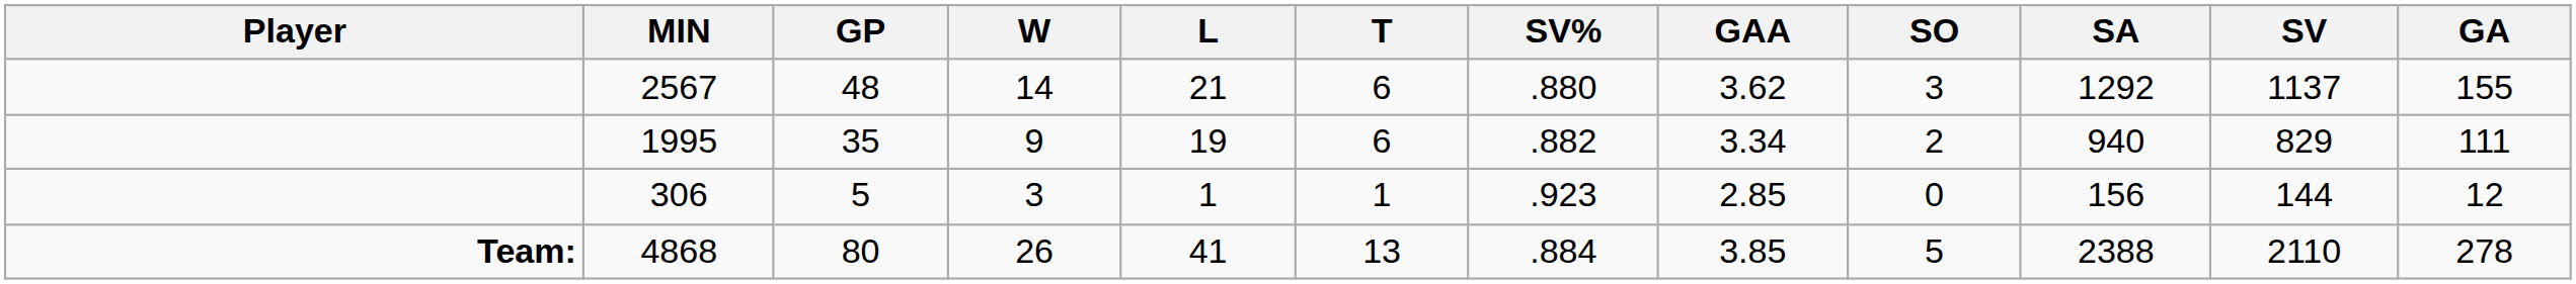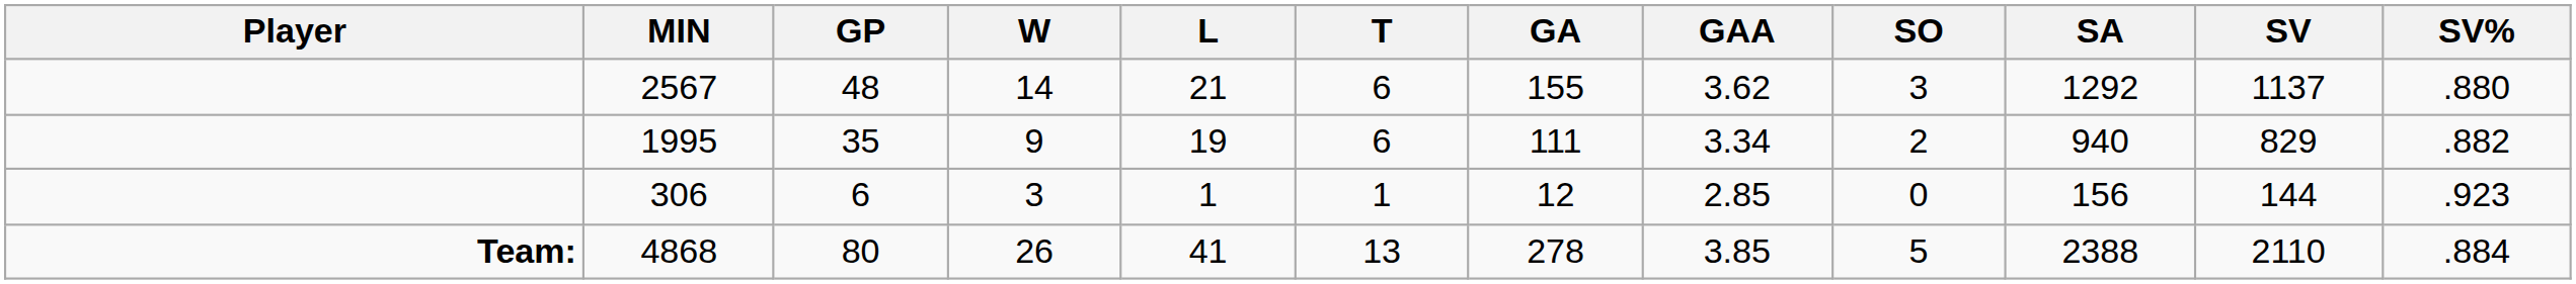 <table width="60%" class="wikitable sortable">
 <tr>
 <th bgcolor="#DDDDFF" width="10%">Player</th>
 <th width="3%" bgcolor="#DDDDFF" title="Minutes played">MIN</th>
 <th width="3%" bgcolor="#DDDDFF" title="Games played in">GP</th>
 <th width="3%" bgcolor="#DDDDFF" title="Wins">W</th>
 <th width="3%" bgcolor="#DDDDFF"title="Losses">L</th>
 <th width="3%" bgcolor="#DDDDFF" title="Ties">T</th>
-<th width="3%" bgcolor="#DDDDFF" title="Save percentage">SV%</th>
+<th width="3%" bgcolor="#DDDDFF" title="Goals against">GA</th>
 <th width="3%" bgcolor="#DDDDFF" title="Goals against average">GAA</th>
 <th width="3%" bgcolor="#DDDDFF"title="Shut-outs">SO</th>
 <th width="3%" bgcolor="#DDDDFF" title="Shots against">SA</th>
 <th width="3%" bgcolor="#DDDDFF" title="Shots saved">SV</th>
-<th width="3%" bgcolor="#DDDDFF" title="Goals against">GA</th>
+<th width="3%" bgcolor="#DDDDFF" title="Save percentage">SV%</th>
 </tr>
 <tr align="center">
 <td align="right"></td>
 <td>2567</td>
 <td>48</td>
 <td>14</td>
 <td>21</td>
 <td>6</td>
-<td>.880</td>
+<td>155</td>
 <td>3.62</td>
 <td>3</td>
 <td>1292</td>
 <td>1137</td>
-<td>155</td>
+<td>.880</td>
 </tr>
 <tr align="center">
 <td align="right"></td>
 <td>1995</td>
 <td>35</td>
 <td>9</td>
 <td>19</td>
 <td>6</td>
-<td>.882</td>
+<td>111</td>
 <td>3.34</td>
 <td>2</td>
 <td>940</td>
 <td>829</td>
-<td>111</td>
+<td>.882</td>
 </tr>
 <tr align="center">
 <td align="right"></td>
 <td>306</td>
-<td>5</td>
+<td>6</td>
 <td>3</td>
 <td>1</td>
 <td>1</td>
-<td>.923</td>
+<td>12</td>
 <td>2.85</td>
 <td>0</td>
 <td>156</td>
 <td>144</td>
-<td>12</td>
+<td>.923</td>
 </tr>
 <tr align="center">
 <td align="right"><strong>Team:</strong></td>
 <td>4868</td>
 <td>80</td>
 <td>26</td>
 <td>41</td>
 <td>13</td>
-<td>.884</td>
+<td>278</td>
 <td>3.85</td>
 <td>5</td>
 <td>2388</td>
 <td>2110</td>
-<td>278</td>
+<td>.884</td>
 </tr>
 </table>
